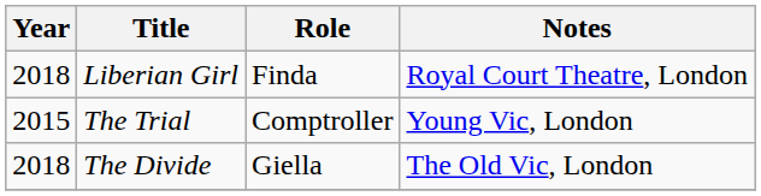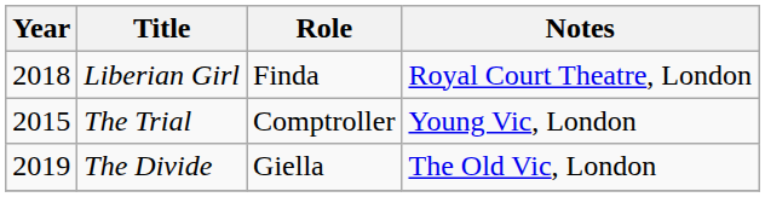 <table class="wikitable sortable">
 <tr>
 <th>Year</th>
 <th>Title</th>
 <th>Role</th>
 <th class="unsortable">Notes</th>
 </tr>
 <tr>
 <td>2018</td>
 <td><em>Liberian Girl</em></td>
 <td>Finda</td>
 <td><a href='#'>Royal Court Theatre</a>, London</td>
 </tr>
 <tr>
 <td>2015</td>
 <td><em>The Trial</em></td>
 <td>Comptroller</td>
 <td><a href='#'>Young Vic</a>, London</td>
 </tr>
 <tr>
-<td>2018</td>
+<td>2019</td>
 <td><em>The Divide</em></td>
 <td>Giella</td>
 <td><a href='#'>The Old Vic</a>, London</td>
 </tr>
 <tr>
 </tr>
 </table>
